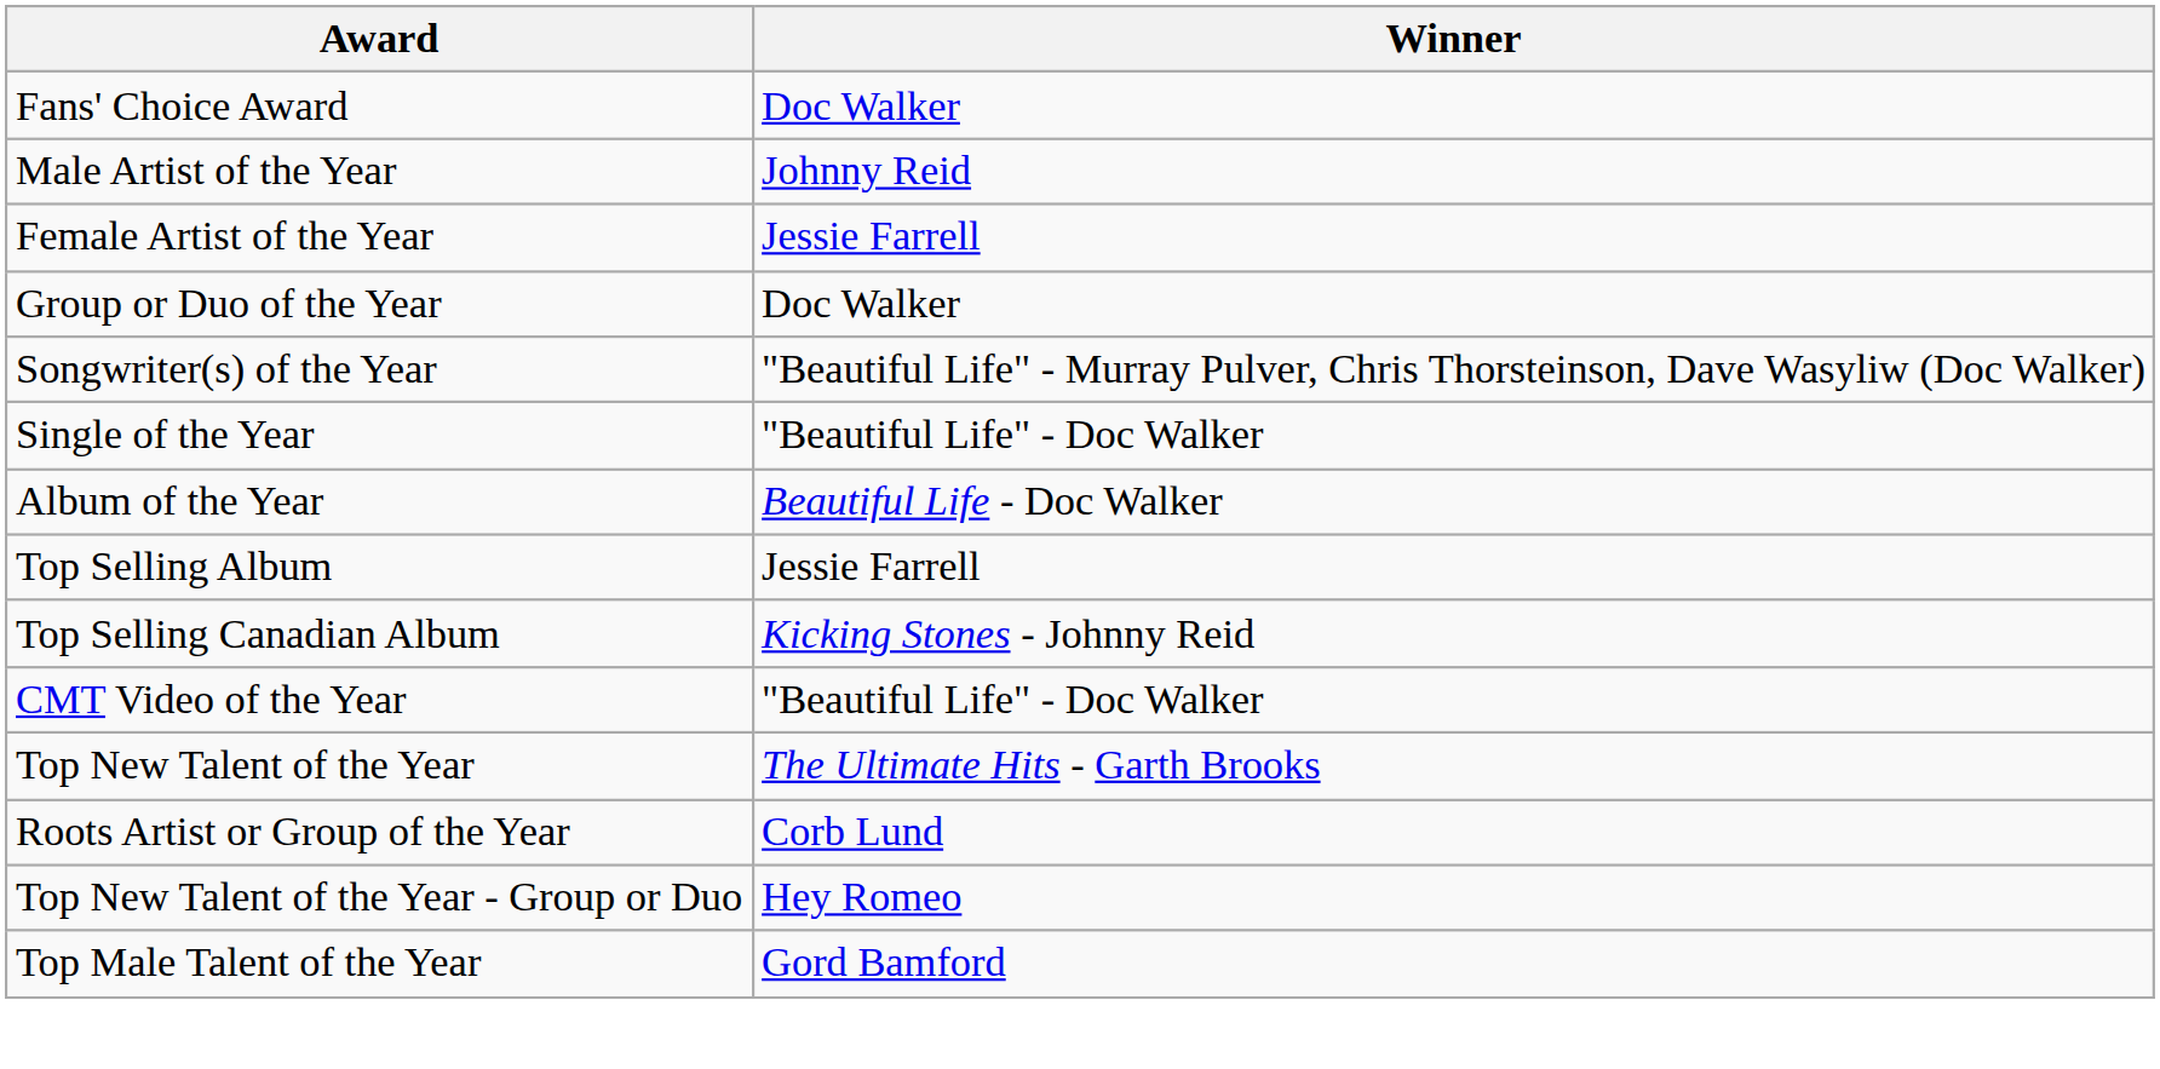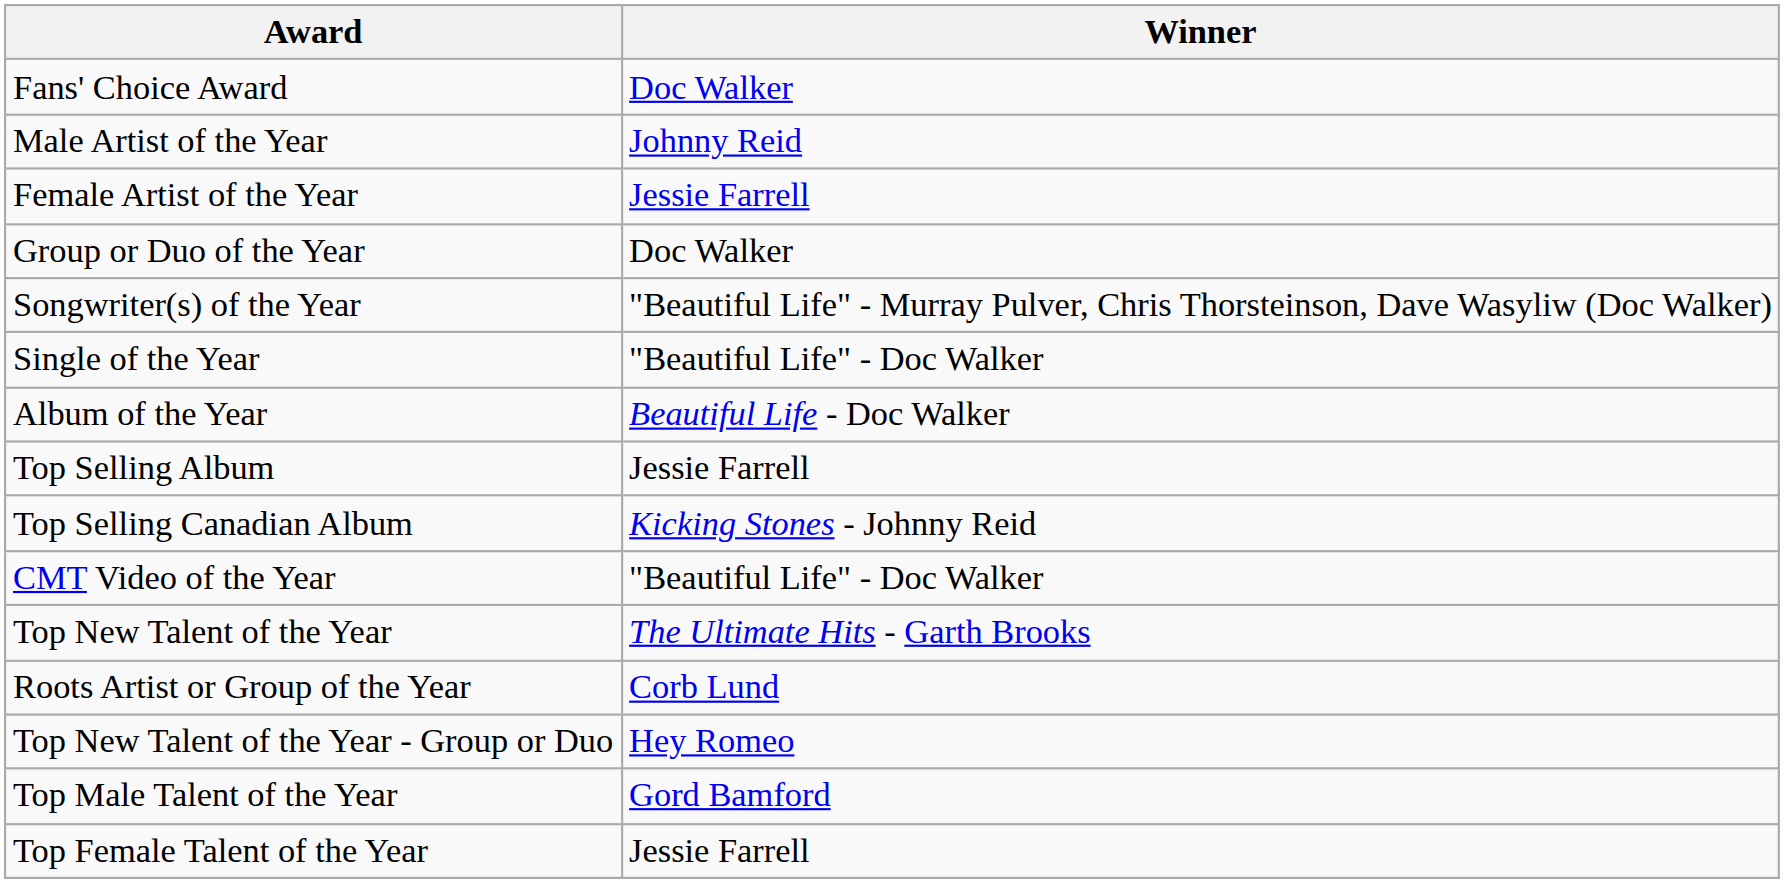 <table class="wikitable">
 <tr>
 <th>Award</th>
 <th>Winner</th>
 </tr>
 <tr>
 <td>Fans' Choice Award</td>
 <td><a href='#'>Doc Walker</a></td>
 </tr>
 <tr>
 <td>Male Artist of the Year</td>
 <td><a href='#'>Johnny Reid</a></td>
 </tr>
 <tr>
 <td>Female Artist of the Year</td>
 <td><a href='#'>Jessie Farrell</a></td>
 </tr>
 <tr>
 <td>Group or Duo of the Year</td>
 <td>Doc Walker</td>
 </tr>
 <tr>
 <td>Songwriter(s) of the Year</td>
 <td>"Beautiful Life" - Murray Pulver, Chris Thorsteinson, Dave Wasyliw (Doc Walker)</td>
 </tr>
 <tr>
 <td>Single of the Year</td>
 <td>"Beautiful Life" - Doc Walker</td>
 </tr>
 <tr>
 <td>Album of the Year</td>
 <td><em><a href='#'>Beautiful Life</a></em> - Doc Walker</td>
 </tr>
 <tr>
 <td>Top Selling Album</td>
 <td>Jessie Farrell</td>
 </tr>
 <tr>
 <td>Top Selling Canadian Album</td>
 <td><em><a href='#'>Kicking Stones</a></em> - Johnny Reid</td>
 </tr>
 <tr>
 <td><a href='#'>CMT</a> Video of the Year</td>
 <td>"Beautiful Life" - Doc Walker</td>
 </tr>
 <tr>
 <td>Top New Talent of the Year</td>
 <td><em><a href='#'>The Ultimate Hits</a></em> - <a href='#'>Garth Brooks</a></td>
 </tr>
 <tr>
 <td>Roots Artist or Group of the Year</td>
 <td><a href='#'>Corb Lund</a></td>
 </tr>
 <tr>
 <td>Top New Talent of the Year - Group or Duo</td>
 <td><a href='#'>Hey Romeo</a></td>
 </tr>
 <tr>
 <td>Top Male Talent of the Year</td>
 <td><a href='#'>Gord Bamford</a></td>
 </tr>
 <tr>
+<td>Top Female Talent of the Year</td>
+<td>Jessie Farrell</td>
+</tr>
+<tr>
 </tr>
 </table>
